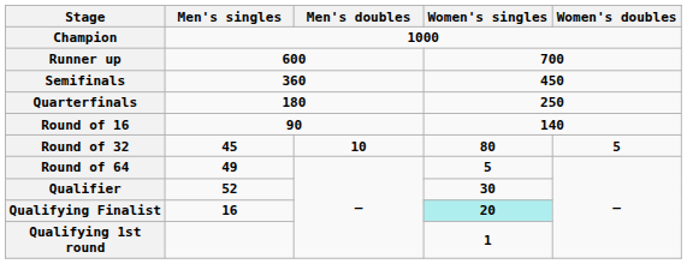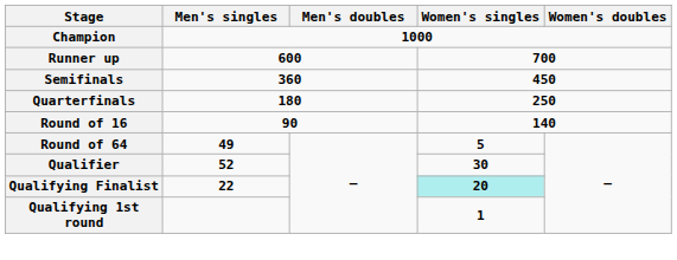 <table class="wikitable">
 <tr style="background:#d1e4fd;">
 <th style="width:150px;">Stage</th>
 <th style="width:120px;">Men's singles</th>
 <th style="width:120px;">Men's doubles</th>
 <th style="width:120px;">Women's singles</th>
 <th style="width:120px;">Women's doubles</th>
 </tr>
 <tr style="text-align:center;">
 <th>Champion</th>
 <td colspan=4><strong>1000</strong></td>
 </tr>
 <tr style="text-align:center;">
 <th>Runner up</th>
 <td colspan=2><strong>600</strong></td>
 <td colspan=2><strong>700</strong></td>
 </tr>
 <tr style="text-align:center;">
 <th>Semifinals</th>
 <td colspan=2><strong>360</strong></td>
 <td colspan=2><strong>450</strong></td>
 </tr>
 <tr style="text-align:center;">
 <th>Quarterfinals</th>
 <td colspan=2><strong>180</strong></td>
 <td colspan=2><strong>250</strong></td>
 </tr>
 <tr style="text-align:center;">
 <th>Round of 16</th>
 <td colspan=2><strong>90</strong></td>
 <td colspan=2><strong>140</strong></td>
 </tr>
 <tr style="text-align:center;">
-<th>Round of 32</th>
-<td><strong>45</strong></td>
-<td><strong>10</strong></td>
-<td><strong>80</strong></td>
-<td><strong>5</strong></td>
-</tr>
-<tr style="text-align:center;">
 <th>Round of 64</th>
 <td><strong>49</strong></td>
 <td rowspan=4><strong>–</strong></td>
 <td><strong>5</strong></td>
 <td rowspan=4><strong>–</strong></td>
 </tr>
 <tr style="text-align:center;">
 <th>Qualifier</th>
 <td><strong>52</strong></td>
 <td><strong>30</strong></td>
 </tr>
 <tr style="text-align:center;">
 <th>Qualifying Finalist</th>
-<td><strong>16</strong></td>
+<td><strong>22</strong></td>
 <td style="background: paleturquoise;"><strong>20</strong></td>
 </tr>
 <tr style="text-align:center;">
 <th>Qualifying 1st round</th>
 <td></td>
 <td><strong>1</strong></td>
 </tr>
 </table>
